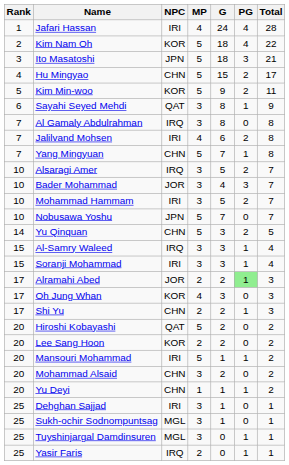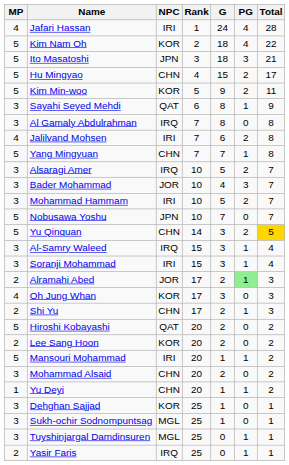 <table class="wikitable" style="text-align:center;">
 <tr>
-<th>Rank</th>
+<th width=30>MP</th>
 <th width=200>Name</th>
 <th>NPC</th>
-<th width=30>MP</th>
+<th>Rank</th>
 <th width=30>G</th>
 <th width=30>PG</th>
 <th>Total</th>
 </tr>
 <tr>
-<td>1</td>
+<td>4</td>
 <td align=left><a href='#'>Jafari Hassan</a></td>
 <td>IRI</td>
-<td>4</td>
+<td>1</td>
 <td>24</td>
 <td>4</td>
 <td>28</td>
 </tr>
 <tr>
-<td>2</td>
+<td>5</td>
 <td align=left><a href='#'>Kim Nam Oh</a></td>
 <td>KOR</td>
-<td>5</td>
+<td>2</td>
 <td>18</td>
 <td>4</td>
 <td>22</td>
 </tr>
 <tr>
-<td>3</td>
+<td>5</td>
 <td align=left><a href='#'>Ito Masatoshi</a></td>
 <td>JPN</td>
-<td>5</td>
+<td>3</td>
 <td>18</td>
 <td>3</td>
 <td>21</td>
 </tr>
 <tr>
-<td>4</td>
+<td>5</td>
 <td align=left><a href='#'>Hu Mingyao</a></td>
 <td>CHN</td>
-<td>5</td>
+<td>4</td>
 <td>15</td>
 <td>2</td>
 <td>17</td>
 </tr>
 <tr>
 <td>5</td>
 <td align=left><a href='#'>Kim Min-woo</a></td>
 <td>KOR</td>
 <td>5</td>
 <td>9</td>
 <td>2</td>
 <td>11</td>
 </tr>
 <tr>
-<td>6</td>
+<td>3</td>
 <td align=left><a href='#'>Sayahi Seyed Mehdi</a></td>
 <td>QAT</td>
-<td>3</td>
+<td>6</td>
 <td>8</td>
 <td>1</td>
 <td>9</td>
 </tr>
 <tr>
-<td>7</td>
+<td>3</td>
 <td align=left><a href='#'>Al Gamaly Abdulrahman</a></td>
 <td>IRQ</td>
-<td>3</td>
+<td>7</td>
 <td>8</td>
 <td>0</td>
 <td>8</td>
 </tr>
 <tr>
-<td>7</td>
+<td>4</td>
 <td align=left><a href='#'>Jalilvand Mohsen</a></td>
 <td>IRI</td>
-<td>4</td>
+<td>7</td>
 <td>6</td>
 <td>2</td>
 <td>8</td>
 </tr>
 <tr>
-<td>7</td>
+<td>5</td>
 <td align=left><a href='#'>Yang Mingyuan</a></td>
 <td>CHN</td>
-<td>5</td>
+<td>7</td>
 <td>7</td>
 <td>1</td>
 <td>8</td>
 </tr>
 <tr>
-<td>10</td>
+<td>3</td>
 <td align=left><a href='#'>Alsaragi Amer</a></td>
 <td>IRQ</td>
-<td>3</td>
+<td>10</td>
 <td>5</td>
 <td>2</td>
 <td>7</td>
 </tr>
 <tr>
-<td>10</td>
+<td>3</td>
 <td align=left><a href='#'>Bader Mohammad</a></td>
 <td>JOR</td>
-<td>3</td>
+<td>10</td>
 <td>4</td>
 <td>3</td>
 <td>7</td>
 </tr>
 <tr>
-<td>10</td>
+<td>3</td>
 <td align=left><a href='#'>Mohammad Hammam</a></td>
 <td>IRI</td>
-<td>3</td>
+<td>10</td>
 <td>5</td>
 <td>2</td>
 <td>7</td>
 </tr>
 <tr>
-<td>10</td>
+<td>5</td>
 <td align=left><a href='#'>Nobusawa Yoshu</a></td>
 <td>JPN</td>
-<td>5</td>
+<td>10</td>
 <td>7</td>
 <td>0</td>
 <td>7</td>
 </tr>
 <tr>
-<td>14</td>
+<td>5</td>
 <td align=left><a href='#'>Yu Qinquan</a></td>
 <td>CHN</td>
-<td>5</td>
+<td>14</td>
 <td>3</td>
 <td>2</td>
-<td>5</td>
+<td style="background: gold;">5</td>
 </tr>
 <tr>
-<td>15</td>
+<td>3</td>
 <td align=left><a href='#'>Al-Samry Waleed</a></td>
 <td>IRQ</td>
-<td>3</td>
+<td>15</td>
 <td>3</td>
 <td>1</td>
 <td>4</td>
 </tr>
 <tr>
-<td>15</td>
+<td>3</td>
 <td align=left><a href='#'>Soranji Mohammad</a></td>
 <td>IRI</td>
-<td>3</td>
+<td>15</td>
 <td>3</td>
 <td>1</td>
 <td>4</td>
 </tr>
 <tr>
-<td>17</td>
+<td>2</td>
 <td align=left><a href='#'>Alramahi Abed</a></td>
 <td>JOR</td>
-<td>2</td>
+<td>17</td>
 <td>2</td>
 <td style="background: lightgreen;">1</td>
 <td>3</td>
 </tr>
 <tr>
-<td>17</td>
+<td>4</td>
 <td align=left><a href='#'>Oh Jung Whan</a></td>
 <td>KOR</td>
-<td>4</td>
+<td>17</td>
 <td>3</td>
 <td>0</td>
 <td>3</td>
 </tr>
 <tr>
-<td>17</td>
+<td>2</td>
 <td align=left><a href='#'>Shi Yu</a></td>
 <td>CHN</td>
-<td>2</td>
+<td>17</td>
 <td>2</td>
 <td>1</td>
 <td>3</td>
 </tr>
 <tr>
-<td>20</td>
+<td>5</td>
 <td align=left><a href='#'>Hiroshi Kobayashi</a></td>
 <td>QAT</td>
-<td>5</td>
+<td>20</td>
 <td>2</td>
 <td>0</td>
 <td>2</td>
 </tr>
 <tr>
-<td>20</td>
+<td>2</td>
 <td align=left><a href='#'>Lee Sang Hoon</a></td>
 <td>KOR</td>
-<td>2</td>
+<td>20</td>
 <td>2</td>
 <td>0</td>
 <td>2</td>
 </tr>
 <tr>
-<td>20</td>
+<td>5</td>
 <td align=left><a href='#'>Mansouri Mohammad</a></td>
 <td>IRI</td>
-<td>5</td>
+<td>20</td>
 <td>1</td>
 <td>1</td>
 <td>2</td>
 </tr>
 <tr>
-<td>20</td>
+<td>3</td>
 <td align=left><a href='#'>Mohammad Alsaid</a></td>
 <td>CHN</td>
-<td>3</td>
+<td>20</td>
 <td>2</td>
 <td>0</td>
 <td>2</td>
 </tr>
 <tr>
-<td>20</td>
+<td>1</td>
 <td align=left><a href='#'>Yu Deyi</a></td>
 <td>CHN</td>
-<td>1</td>
+<td>20</td>
 <td>1</td>
 <td>1</td>
 <td>2</td>
 </tr>
 <tr>
+<td>3</td>
+<td align=left><a href='#'>Dehghan Sajjad</a></td>
+<td>KOR</td>
 <td>25</td>
-<td align=left><a href='#'>Dehghan Sajjad</a></td>
-<td>IRI</td>
-<td>3</td>
 <td>1</td>
 <td>0</td>
 <td>1</td>
 </tr>
 <tr>
-<td>25</td>
+<td>3</td>
 <td align=left><a href='#'>Sukh-ochir Sodnompuntsag</a></td>
 <td>MGL</td>
-<td>3</td>
+<td>25</td>
 <td>1</td>
 <td>0</td>
 <td>1</td>
 </tr>
 <tr>
-<td>25</td>
+<td>3</td>
 <td align=left><a href='#'>Tuyshinjargal Damdinsuren</a></td>
 <td>MGL</td>
-<td>3</td>
+<td>25</td>
 <td>0</td>
 <td>1</td>
 <td>1</td>
 </tr>
 <tr>
-<td>25</td>
+<td>2</td>
 <td align=left><a href='#'>Yasir Faris</a></td>
 <td>IRQ</td>
-<td>2</td>
+<td>25</td>
 <td>0</td>
 <td>1</td>
 <td>1</td>
 </tr>
 </table>
